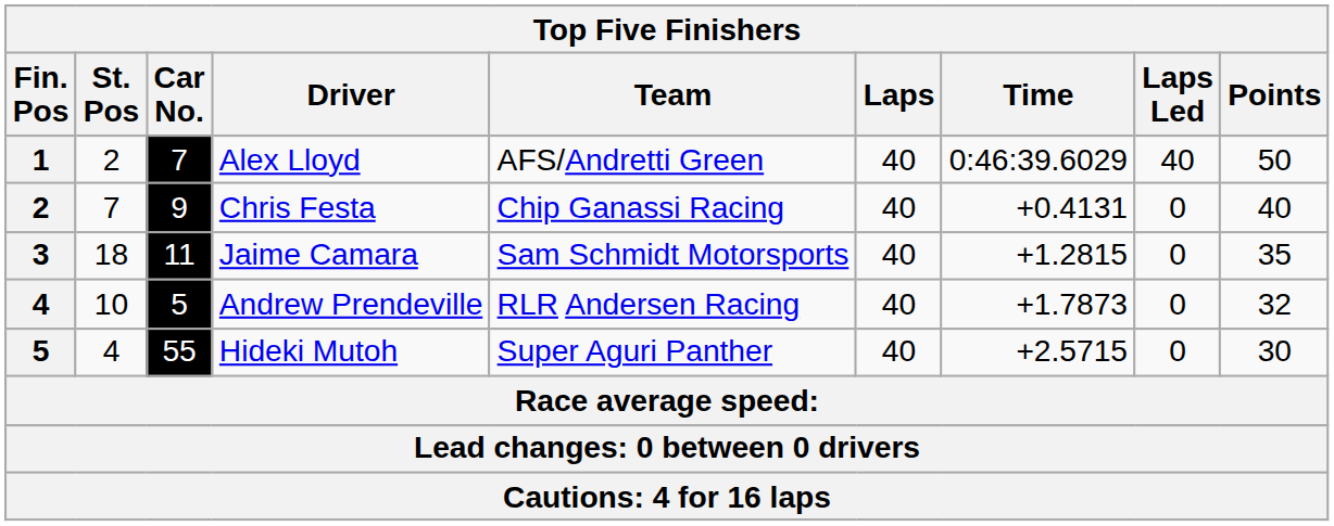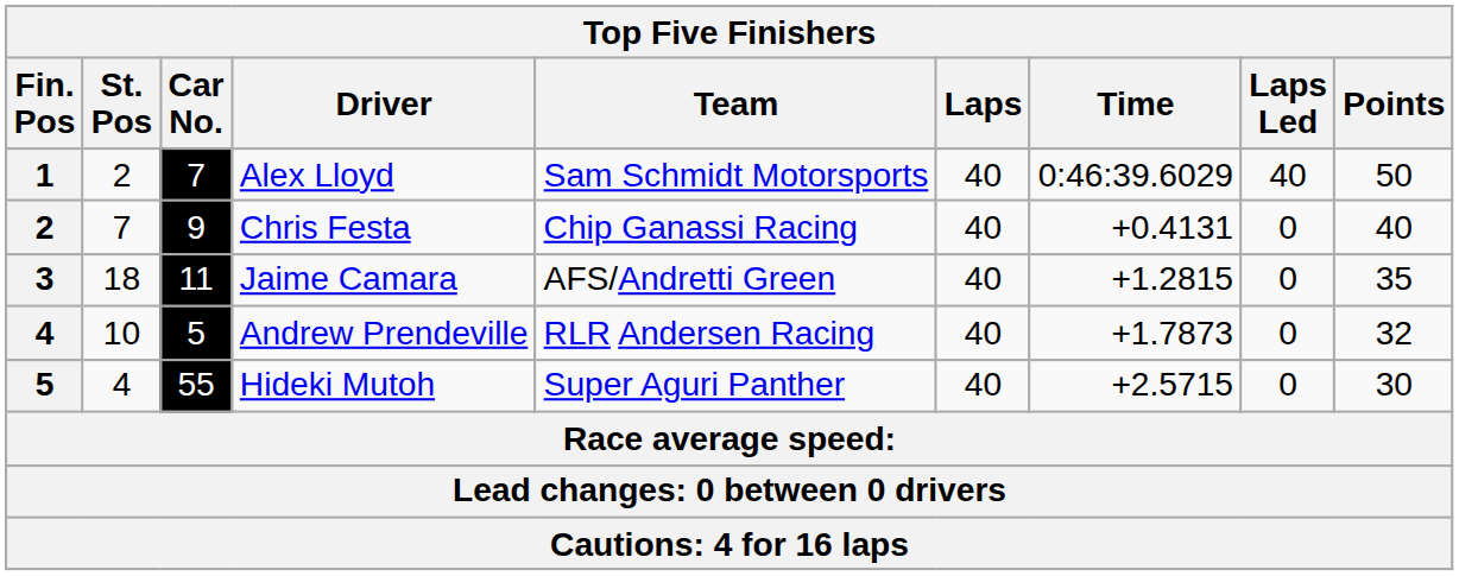 <table class="wikitable" style="font-size:85%;">
 <tr>
 <th colspan=9>Top Five Finishers</th>
 </tr>
 <tr>
 <th>Fin.<br>Pos</th>
 <th>St.<br>Pos</th>
 <th>Car<br>No.</th>
 <th>Driver</th>
 <th>Team</th>
 <th>Laps</th>
 <th>Time</th>
 <th>Laps<br>Led</th>
 <th>Points</th>
 </tr>
 <tr>
 <th>1</th>
 <td align=center>2</td>
 <td style="background:#000000; color:white;" align=center>7</td>
 <td> <a href='#'>Alex Lloyd</a></td>
-<td>AFS/<a href='#'>Andretti Green</a></td>
+<td><a href='#'>Sam Schmidt Motorsports</a></td>
 <td align=center>40</td>
 <td align=right>0:46:39.6029</td>
 <td align=center>40</td>
 <td align=center>50</td>
 </tr>
 <tr>
 <th>2</th>
 <td align=center>7</td>
 <td style="background:#000000; color:white;" align=center>9</td>
 <td> <a href='#'>Chris Festa</a></td>
 <td><a href='#'>Chip Ganassi Racing</a></td>
 <td align=center>40</td>
 <td align=right>+0.4131</td>
 <td align=center>0</td>
 <td align=center>40</td>
 </tr>
 <tr>
 <th>3</th>
 <td align=center>18</td>
 <td style="background:#000000; color:white;" align=center>11</td>
 <td> <a href='#'>Jaime Camara</a></td>
-<td><a href='#'>Sam Schmidt Motorsports</a></td>
+<td>AFS/<a href='#'>Andretti Green</a></td>
 <td align=center>40</td>
 <td align=right>+1.2815</td>
 <td align=center>0</td>
 <td align=center>35</td>
 </tr>
 <tr>
 <th>4</th>
 <td align=center>10</td>
 <td style="background:#000000; color:white;" align=center>5</td>
 <td> <a href='#'>Andrew Prendeville</a></td>
 <td><a href='#'>RLR</a> <a href='#'>Andersen Racing</a></td>
 <td align=center>40</td>
 <td align=right>+1.7873</td>
 <td align=center>0</td>
 <td align=center>32</td>
 </tr>
 <tr>
 <th>5</th>
 <td align=center>4</td>
 <td style="background:#000000; color:white;" align=center>55</td>
 <td> <a href='#'>Hideki Mutoh</a></td>
 <td><a href='#'>Super Aguri Panther</a></td>
 <td align=center>40</td>
 <td align=right>+2.5715</td>
 <td align=center>0</td>
 <td align=center>30</td>
 </tr>
 <tr>
 <th colspan=9>Race average speed: </th>
 </tr>
 <tr>
 <th colspan=9>Lead changes: 0 between 0 drivers</th>
 </tr>
 <tr>
 <th colspan=9>Cautions: 4 for 16 laps</th>
 </tr>
 </table>
